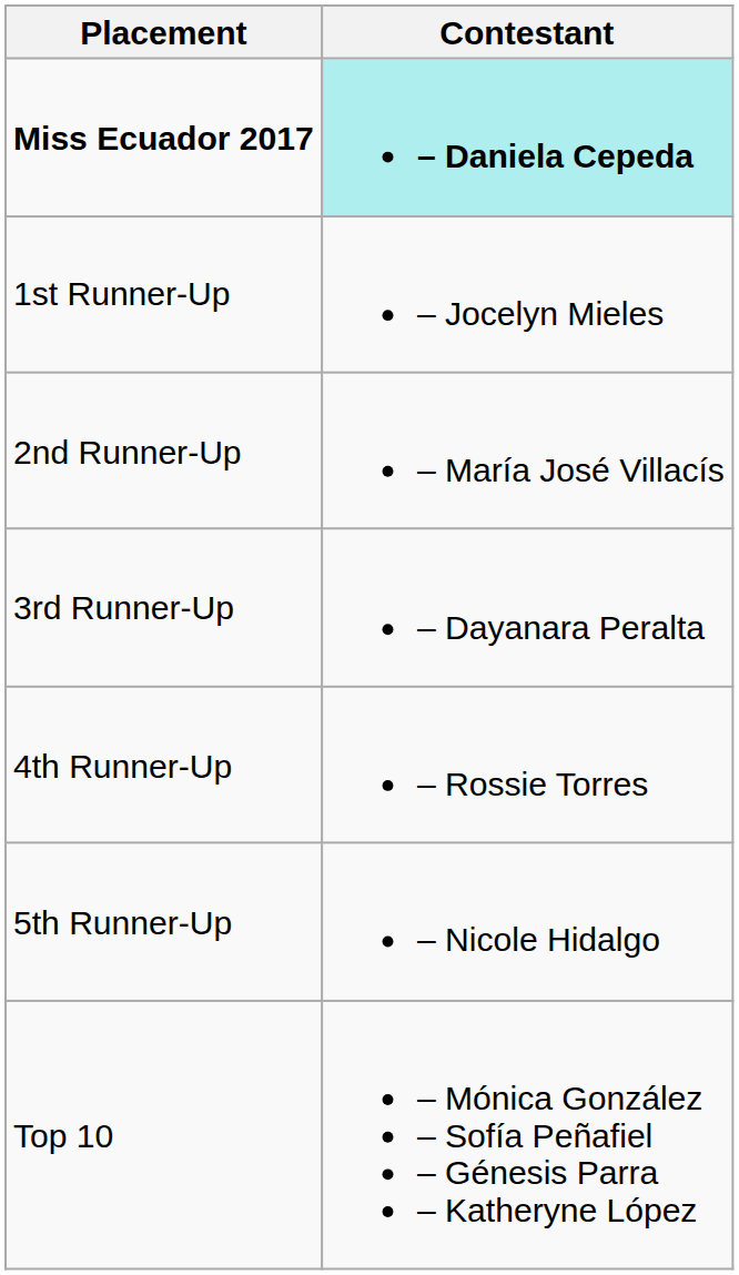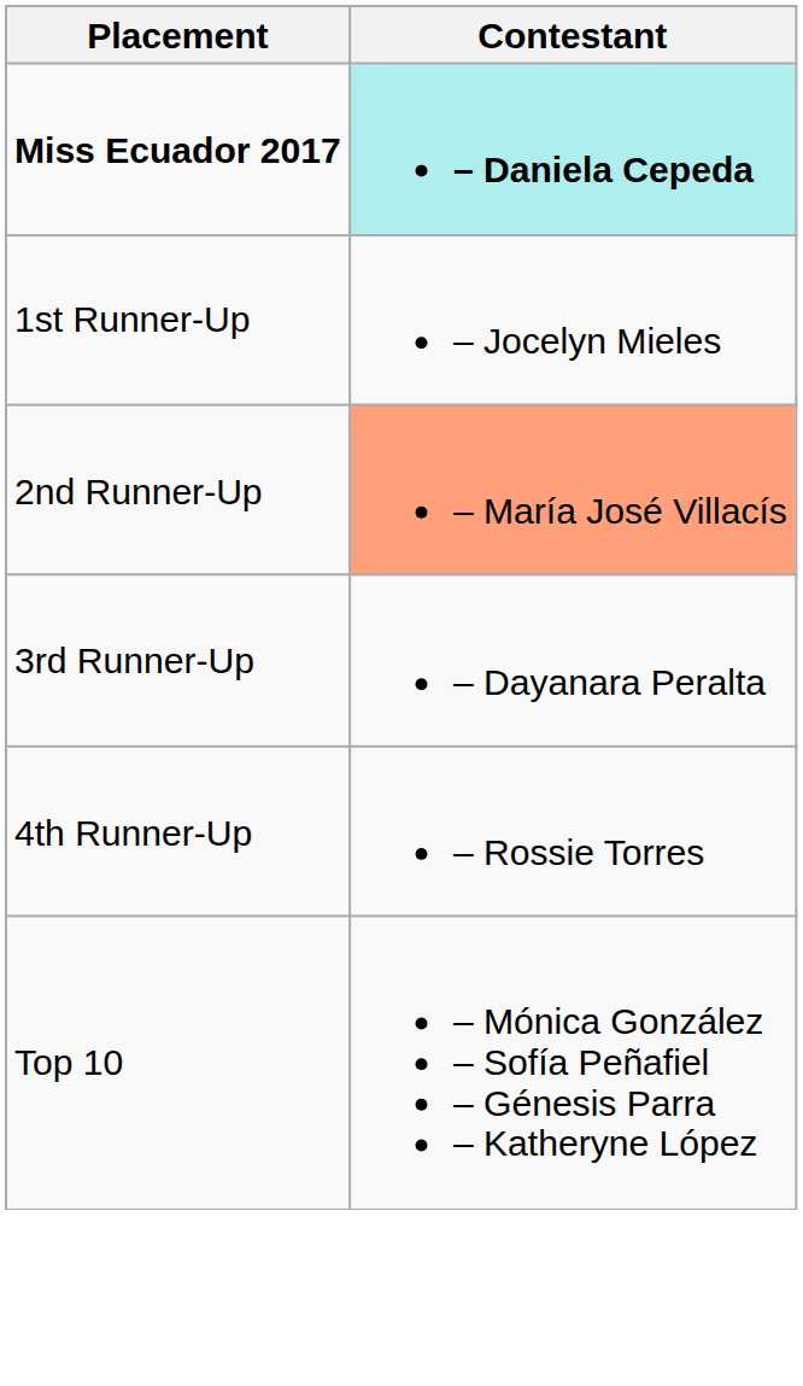 <table class="wikitable sortable" style="font-size: 95%;">
 <tr>
 <th>Placement</th>
 <th>Contestant</th>
 </tr>
 <tr>
 <td><strong>Miss Ecuador 2017</strong><br></td>
 <td style="background: paleturquoise;"><br><ul><li><strong> – Daniela Cepeda</strong></li></ul></td>
 </tr>
 <tr>
 <td>1st Runner-Up<br></td>
 <td><br><ul><li> – Jocelyn Mieles</li></ul></td>
 </tr>
 <tr>
 <td>2nd Runner-Up<br></td>
-<td><br><ul><li> – María José Villacís </li></ul></td>
+<td style="background: lightsalmon;"><br><ul><li> – María José Villacís </li></ul></td>
 </tr>
 <tr>
 <td>3rd Runner-Up</td>
 <td><br><ul><li> – Dayanara Peralta</li></ul></td>
 </tr>
 <tr>
 <td>4th Runner-Up</td>
 <td><br><ul><li> – Rossie Torres</li></ul></td>
 </tr>
 <tr>
-<td>5th Runner-Up</td>
-<td><br><ul><li> – Nicole Hidalgo</li></ul></td>
-</tr>
-<tr>
 <td>Top 10</td>
 <td><br><ul><li> – Mónica González</li><li> – Sofía Peñafiel</li><li> – Génesis Parra</li><li> – Katheryne López</li></ul></td>
 </tr>
 </table>
